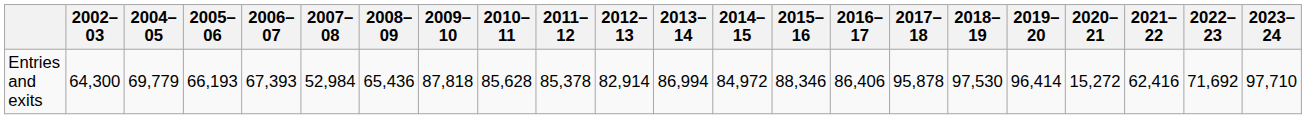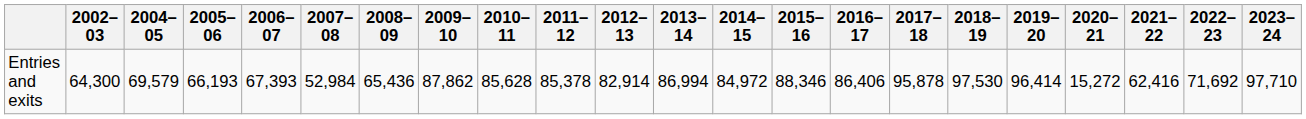 <table class="wikitable">
 <tr>
 <th></th>
 <th>2002–03</th>
 <th>2004–05</th>
 <th>2005–06</th>
 <th>2006–07</th>
 <th>2007–08</th>
 <th>2008–09</th>
 <th>2009–10</th>
 <th>2010–11</th>
 <th>2011–12</th>
 <th>2012–13</th>
 <th>2013–14</th>
 <th>2014–15</th>
 <th>2015–16</th>
 <th>2016–17</th>
 <th>2017–18</th>
 <th>2018–19</th>
 <th>2019–20</th>
 <th>2020–21</th>
 <th>2021–22</th>
 <th>2022–23</th>
 <th>2023–24</th>
 </tr>
 <tr>
 <td>Entries and exits</td>
 <td>64,300</td>
-<td>69,779</td>
+<td>69,579</td>
 <td>66,193</td>
 <td>67,393</td>
 <td>52,984</td>
 <td>65,436</td>
-<td>87,818</td>
+<td>87,862</td>
 <td>85,628</td>
 <td>85,378</td>
 <td>82,914</td>
 <td>86,994</td>
 <td>84,972</td>
 <td>88,346</td>
 <td>86,406</td>
 <td>95,878</td>
 <td>97,530</td>
 <td>96,414</td>
 <td>15,272</td>
 <td>62,416</td>
 <td>71,692</td>
 <td>97,710</td>
 </tr>
 </table>
